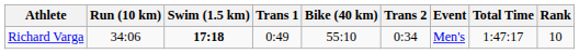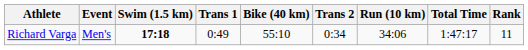 <table class="wikitable" style="font-size:90%">
 <tr>
 <th>Athlete</th>
-<th>Run (10 km)</th>
+<th>Event</th>
 <th>Swim (1.5 km)</th>
 <th>Trans 1</th>
 <th>Bike (40 km)</th>
 <th>Trans 2</th>
-<th>Event</th>
+<th>Run (10 km)</th>
 <th>Total Time</th>
 <th>Rank</th>
 </tr>
 <tr align=center>
 <td align=left><a href='#'>Richard Varga</a></td>
-<td>34:06</td>
+<td align=left><a href='#'>Men's</a></td>
 <td><strong>17:18</strong></td>
 <td>0:49</td>
 <td>55:10</td>
 <td>0:34</td>
-<td align=left><a href='#'>Men's</a></td>
+<td>34:06</td>
 <td>1:47:17</td>
-<td>10</td>
+<td>11</td>
 </tr>
 </table>
